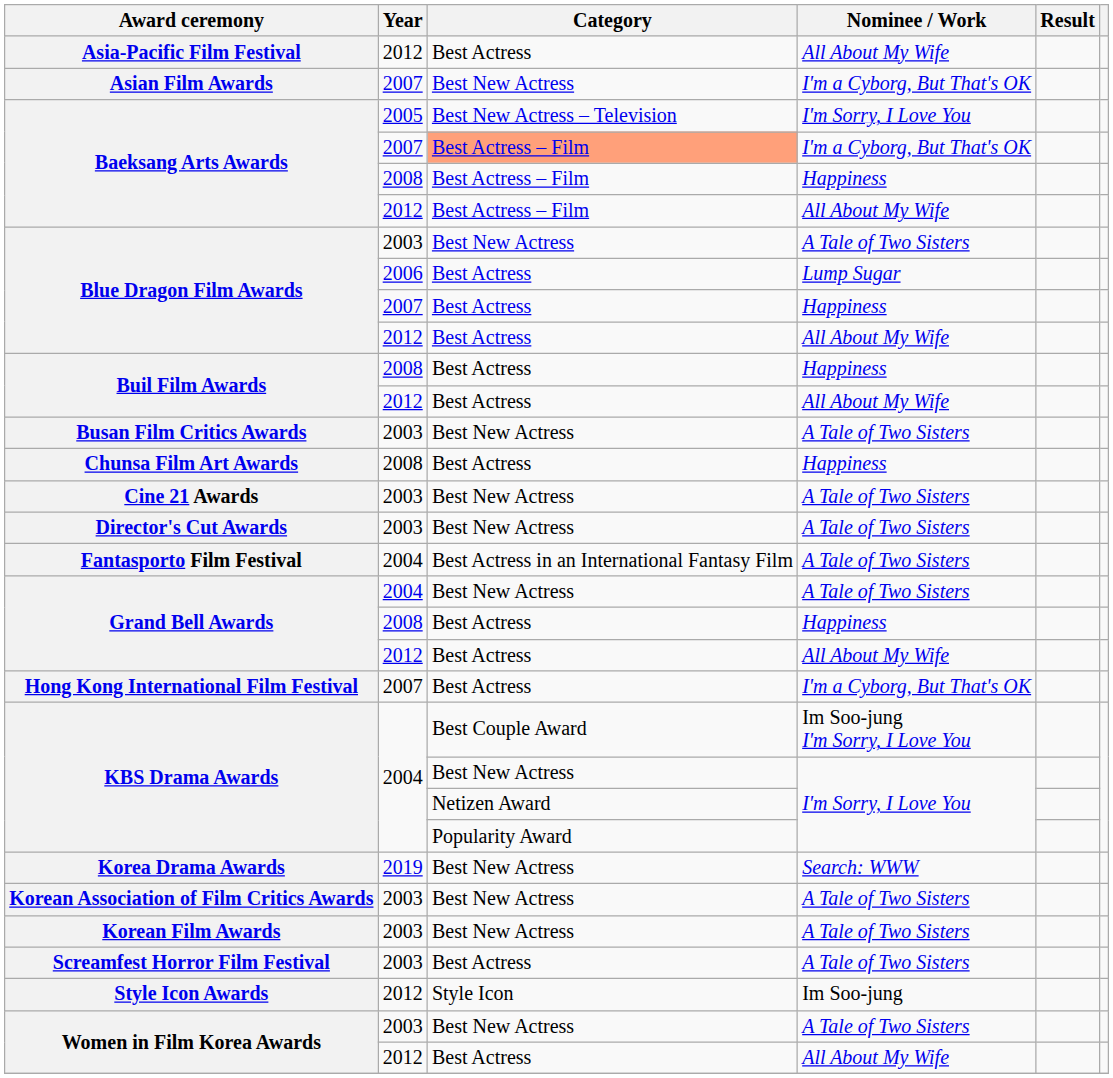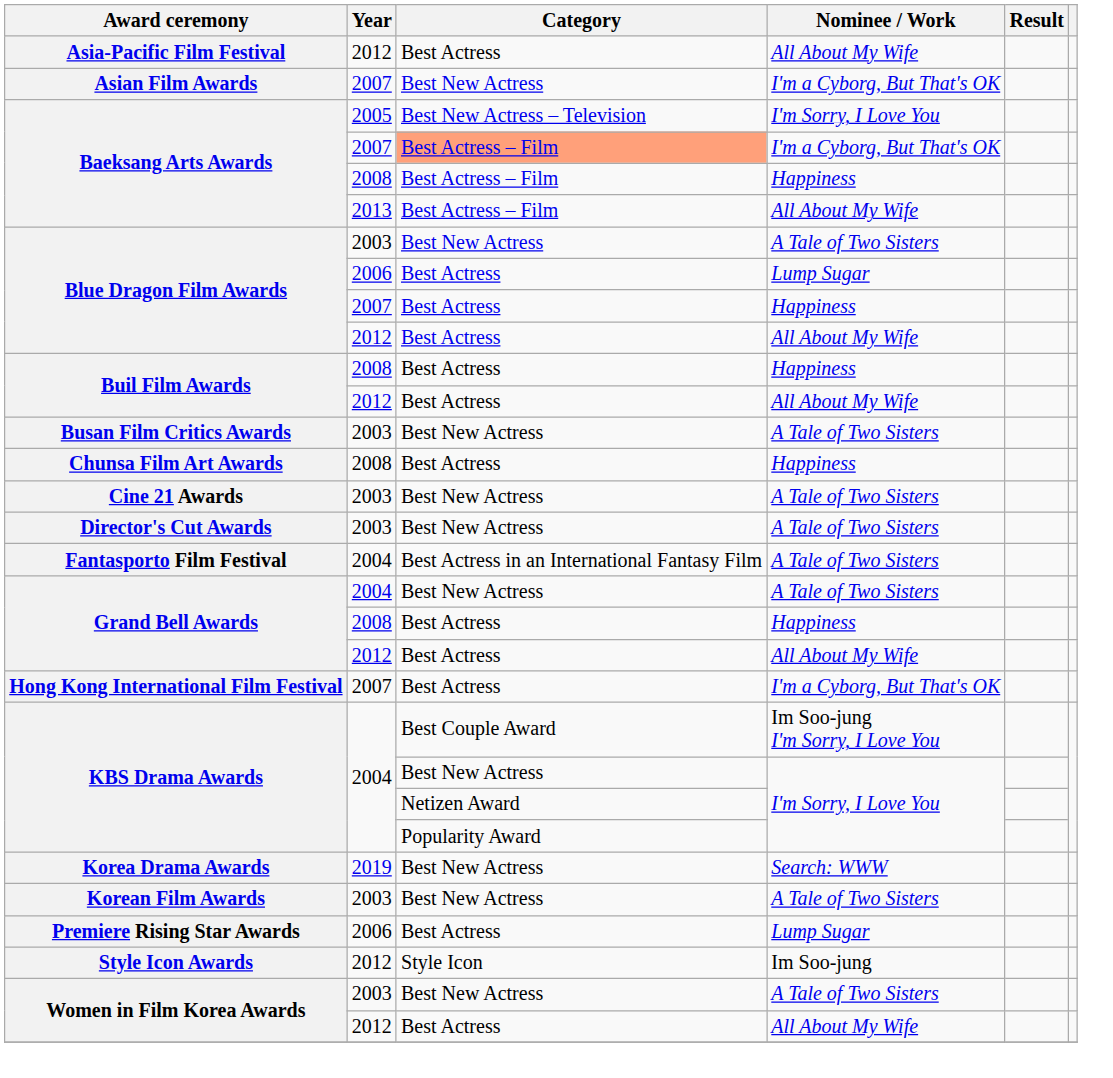 <table class="wikitable plainrowheaders sortable">
 <tr>
 <th scope="col">Award ceremony</th>
 <th scope="col">Year</th>
 <th scope="col">Category</th>
 <th scope="col">Nominee / Work</th>
 <th scope="col">Result</th>
 <th scope="col" class="unsortable"></th>
 </tr>
 <tr>
 <th scope="row"><a href='#'>Asia-Pacific Film Festival</a></th>
 <td style="text-align:center">2012</td>
 <td>Best Actress</td>
 <td><em><a href='#'>All About My Wife</a></em></td>
 <td></td>
 <td></td>
 </tr>
 <tr>
 <th scope="row"><a href='#'>Asian Film Awards</a></th>
 <td style="text-align:center"><a href='#'>2007</a></td>
 <td><a href='#'>Best New Actress</a></td>
 <td><em><a href='#'>I'm a Cyborg, But That's OK</a></em></td>
 <td></td>
 <td></td>
 </tr>
 <tr>
 <th scope="row" rowspan="4"><a href='#'>Baeksang Arts Awards</a></th>
 <td style="text-align:center"><a href='#'>2005</a></td>
 <td><a href='#'>Best New Actress – Television</a></td>
 <td><em><a href='#'>I'm Sorry, I Love You</a></em></td>
 <td></td>
 <td></td>
 </tr>
 <tr>
 <td style="text-align:center"><a href='#'>2007</a></td>
 <td style="background: lightsalmon;"><a href='#'>Best Actress – Film</a></td>
 <td><em><a href='#'>I'm a Cyborg, But That's OK</a></em></td>
 <td></td>
 <td></td>
 </tr>
 <tr>
 <td style="text-align:center"><a href='#'>2008</a></td>
 <td><a href='#'>Best Actress – Film</a></td>
 <td><em><a href='#'>Happiness</a></em></td>
 <td></td>
 <td></td>
 </tr>
 <tr>
-<td style="text-align:center"><a href='#'>2012</a></td>
+<td style="text-align:center"><a href='#'>2013</a></td>
 <td><a href='#'>Best Actress – Film</a></td>
 <td><em><a href='#'>All About My Wife</a></em></td>
 <td></td>
 <td></td>
 </tr>
 <tr>
 <th scope="row" rowspan="4"><a href='#'>Blue Dragon Film Awards</a></th>
 <td style="text-align:center">2003</td>
 <td><a href='#'>Best New Actress</a></td>
 <td><em><a href='#'>A Tale of Two Sisters</a></em></td>
 <td></td>
 <td style="text-align:center"></td>
 </tr>
 <tr>
 <td style="text-align:center"><a href='#'>2006</a></td>
 <td><a href='#'>Best Actress</a></td>
 <td><em><a href='#'>Lump Sugar</a></em></td>
 <td></td>
 <td></td>
 </tr>
 <tr>
 <td style="text-align:center"><a href='#'>2007</a></td>
 <td><a href='#'>Best Actress</a></td>
 <td><em><a href='#'>Happiness</a></em></td>
 <td></td>
 <td></td>
 </tr>
 <tr>
 <td style="text-align:center"><a href='#'>2012</a></td>
 <td><a href='#'>Best Actress</a></td>
 <td><em><a href='#'>All About My Wife</a></em></td>
 <td></td>
 <td style="text-align:center"></td>
 </tr>
 <tr>
 <th scope="row" rowspan="2"><a href='#'>Buil Film Awards</a></th>
 <td style="text-align:center"><a href='#'>2008</a></td>
 <td>Best Actress</td>
 <td><em><a href='#'>Happiness</a></em></td>
 <td></td>
 <td></td>
 </tr>
 <tr>
 <td style="text-align:center"><a href='#'>2012</a></td>
 <td>Best Actress</td>
 <td><em><a href='#'>All About My Wife</a></em></td>
 <td></td>
 <td></td>
 </tr>
 <tr>
 <th scope="row"><a href='#'>Busan Film Critics Awards</a></th>
 <td style="text-align:center">2003</td>
 <td>Best New Actress</td>
 <td><em><a href='#'>A Tale of Two Sisters</a></em></td>
 <td></td>
 <td style="text-align:center"></td>
 </tr>
 <tr>
 <th scope="row"><a href='#'>Chunsa Film Art Awards</a></th>
 <td style="text-align:center">2008</td>
 <td>Best Actress</td>
 <td><em><a href='#'>Happiness</a></em></td>
 <td></td>
 <td></td>
 </tr>
 <tr>
 <th scope="row"><a href='#'>Cine 21</a> Awards</th>
 <td style="text-align:center">2003</td>
 <td>Best New Actress</td>
 <td><em><a href='#'>A Tale of Two Sisters</a></em></td>
 <td></td>
 <td style="text-align:center"></td>
 </tr>
 <tr>
 <th scope="row"><a href='#'>Director's Cut Awards</a></th>
 <td style="text-align:center">2003</td>
 <td>Best New Actress</td>
 <td><em><a href='#'>A Tale of Two Sisters</a></em></td>
 <td></td>
 <td style="text-align:center"></td>
 </tr>
 <tr>
 <th scope="row"><a href='#'>Fantasporto</a> Film Festival</th>
 <td style="text-align:center">2004</td>
 <td>Best Actress in an International Fantasy Film</td>
 <td><em><a href='#'>A Tale of Two Sisters</a></em></td>
 <td></td>
 <td style="text-align:center"></td>
 </tr>
 <tr>
 <th scope="row" rowspan="3"><a href='#'>Grand Bell Awards</a></th>
 <td style="text-align:center"><a href='#'>2004</a></td>
 <td>Best New Actress</td>
 <td><em><a href='#'>A Tale of Two Sisters</a></em></td>
 <td></td>
 <td></td>
 </tr>
 <tr>
 <td style="text-align:center"><a href='#'>2008</a></td>
 <td>Best Actress</td>
 <td><em><a href='#'>Happiness</a></em></td>
 <td></td>
 <td></td>
 </tr>
 <tr>
 <td style="text-align:center"><a href='#'>2012</a></td>
 <td>Best Actress</td>
 <td><em><a href='#'>All About My Wife</a></em></td>
 <td></td>
 <td></td>
 </tr>
 <tr>
 <th scope="row"><a href='#'>Hong Kong International Film Festival</a></th>
 <td style="text-align:center">2007</td>
 <td>Best Actress</td>
 <td><em><a href='#'>I'm a Cyborg, But That's OK</a></em></td>
 <td></td>
 <td></td>
 </tr>
 <tr>
 <th scope="row" rowspan="4"><a href='#'>KBS Drama Awards</a></th>
 <td style="text-align:center" rowspan="4">2004</td>
 <td>Best Couple Award</td>
 <td>Im Soo-jung <br><em><a href='#'>I'm Sorry, I Love You</a></em></td>
 <td></td>
 <td style="text-align:center" rowspan="4"></td>
 </tr>
 <tr>
 <td>Best New Actress</td>
 <td rowspan="3"><em><a href='#'>I'm Sorry, I Love You</a></em></td>
 <td></td>
 </tr>
 <tr>
 <td>Netizen Award</td>
 <td></td>
 </tr>
 <tr>
 <td>Popularity Award</td>
 <td></td>
 </tr>
 <tr>
 <th scope="row"><a href='#'>Korea Drama Awards</a></th>
 <td style="text-align:center"><a href='#'>2019</a></td>
 <td>Best New Actress</td>
 <td><em><a href='#'>Search: WWW</a></em></td>
 <td></td>
 <td style="text-align:center"></td>
 </tr>
 <tr>
-<th scope="row"><a href='#'>Korean Association of Film Critics Awards</a></th>
-<td style="text-align:center">2003</td>
-<td>Best New Actress</td>
-<td><em><a href='#'>A Tale of Two Sisters</a></em></td>
-<td></td>
-<td style="text-align:center"></td>
-</tr>
-<tr>
 <th scope="row"><a href='#'>Korean Film Awards</a></th>
 <td style="text-align:center">2003</td>
 <td>Best New Actress</td>
 <td><em><a href='#'>A Tale of Two Sisters</a></em></td>
 <td></td>
 <td style="text-align:center"></td>
 </tr>
 <tr>
-<th scope="row"><a href='#'>Screamfest Horror Film Festival</a></th>
-<td style="text-align:center">2003</td>
+<th scope="row"><a href='#'>Premiere</a> Rising Star Awards</th>
+<td style="text-align:center">2006</td>
 <td>Best Actress</td>
-<td><em><a href='#'>A Tale of Two Sisters</a></em></td>
+<td><em><a href='#'>Lump Sugar</a></em></td>
 <td></td>
 <td style="text-align:center"></td>
 </tr>
 <tr>
 <th scope="row"><a href='#'>Style Icon Awards</a></th>
 <td style="text-align:center">2012</td>
 <td>Style Icon</td>
 <td>Im Soo-jung</td>
 <td></td>
 <td style="text-align:center"></td>
 </tr>
 <tr>
 <th scope="row" rowspan="2">Women in Film Korea Awards</th>
 <td style="text-align:center">2003</td>
 <td>Best New Actress</td>
 <td><em><a href='#'>A Tale of Two Sisters</a></em></td>
 <td></td>
 <td></td>
 </tr>
 <tr>
 <td style="text-align:center">2012</td>
 <td>Best Actress</td>
 <td><em><a href='#'>All About My Wife</a></em></td>
 <td></td>
 <td style="text-align:center"></td>
 </tr>
 <tr>
 </tr>
 </table>
